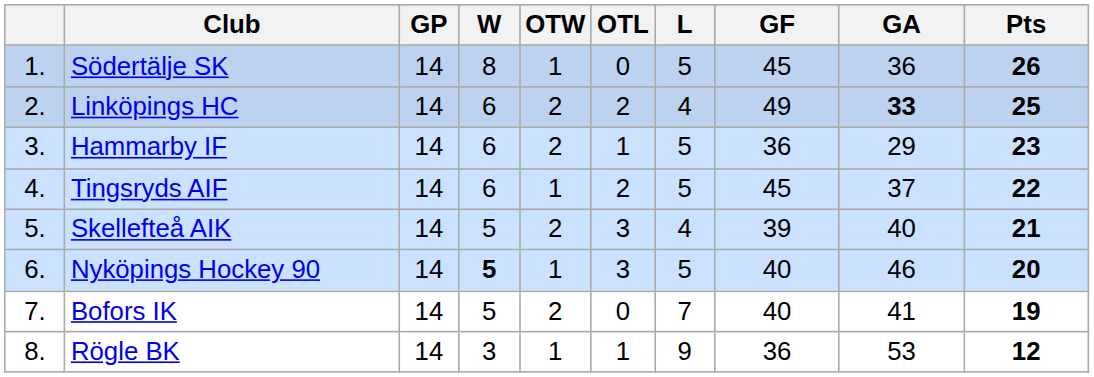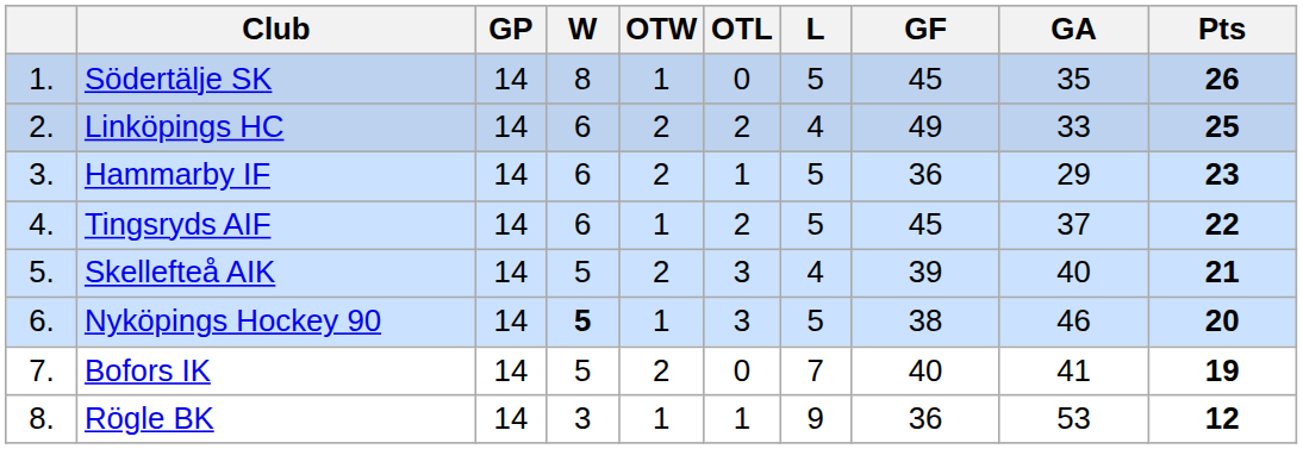 <table class="wikitable">
 <tr>
 <th width="30"></th>
 <th width="200">Club</th>
 <th width="30">GP</th>
 <th width="30">W</th>
 <th width="30">OTW</th>
 <th width="30">OTL</th>
 <th width="30">L</th>
 <th width="70">GF</th>
 <th width="70">GA</th>
 <th width="70">Pts</th>
 </tr>
 <tr bgcolor="#BCD2EE" align="center">
 <td>1.</td>
 <td align="left"><a href='#'>Södertälje SK</a></td>
 <td>14</td>
 <td>8</td>
 <td>1</td>
 <td>0</td>
 <td>5</td>
 <td>45</td>
-<td>36</td>
+<td>35</td>
 <td><strong>26</strong></td>
 </tr>
 <tr bgcolor="#BCD2EE" align="center">
 <td>2.</td>
 <td align="left"><a href='#'>Linköpings HC</a></td>
 <td>14</td>
 <td>6</td>
 <td>2</td>
 <td>2</td>
 <td>4</td>
 <td>49</td>
-<td><strong>33</strong></td>
+<td>33</td>
 <td><strong>25</strong></td>
 </tr>
 <tr bgcolor="#CAE1FF" align="center">
 <td>3.</td>
 <td align="left"><a href='#'>Hammarby IF</a></td>
 <td>14</td>
 <td>6</td>
 <td>2</td>
 <td>1</td>
 <td>5</td>
 <td>36</td>
 <td>29</td>
 <td><strong>23</strong></td>
 </tr>
 <tr bgcolor="#CAE1FF" align="center">
 <td>4.</td>
 <td align="left"><a href='#'>Tingsryds AIF</a></td>
 <td>14</td>
 <td>6</td>
 <td>1</td>
 <td>2</td>
 <td>5</td>
 <td>45</td>
 <td>37</td>
 <td><strong>22</strong></td>
 </tr>
 <tr bgcolor="#CAE1FF" align="center">
 <td>5.</td>
 <td align="left"><a href='#'>Skellefteå AIK</a></td>
 <td>14</td>
 <td>5</td>
 <td>2</td>
 <td>3</td>
 <td>4</td>
 <td>39</td>
 <td>40</td>
 <td><strong>21</strong></td>
 </tr>
 <tr bgcolor="#CAE1FF" align="center">
 <td>6.</td>
 <td align="left"><a href='#'>Nyköpings Hockey 90</a></td>
 <td>14</td>
 <td><strong>5</strong></td>
 <td>1</td>
 <td>3</td>
 <td>5</td>
-<td>40</td>
+<td>38</td>
 <td>46</td>
 <td><strong>20</strong></td>
 </tr>
 <tr bgcolor="#FFFFFF" align="center">
 <td>7.</td>
 <td align="left"><a href='#'>Bofors IK</a></td>
 <td>14</td>
 <td>5</td>
 <td>2</td>
 <td>0</td>
 <td>7</td>
 <td>40</td>
 <td>41</td>
 <td><strong>19</strong></td>
 </tr>
 <tr bgcolor="#FFFFFF" align="center">
 <td>8.</td>
 <td align="left"><a href='#'>Rögle BK</a></td>
 <td>14</td>
 <td>3</td>
 <td>1</td>
 <td>1</td>
 <td>9</td>
 <td>36</td>
 <td>53</td>
 <td><strong>12</strong></td>
 </tr>
 </table>
